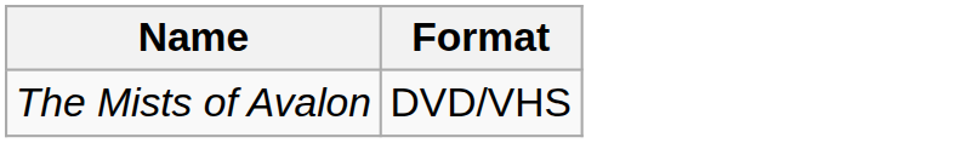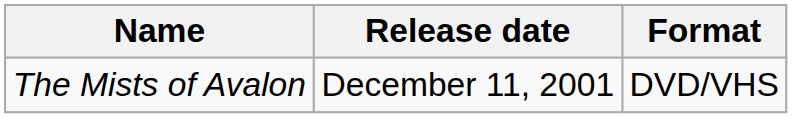 <table class="wikitable">
 <tr>
 <th>Name</th>
+<th>Release date</th>
 <th>Format</th>
 </tr>
 <tr style="text-align:center;">
 <td><em>The Mists of Avalon</em></td>
+<td>December 11, 2001</td>
 <td>DVD/VHS</td>
 </tr>
 </table>
